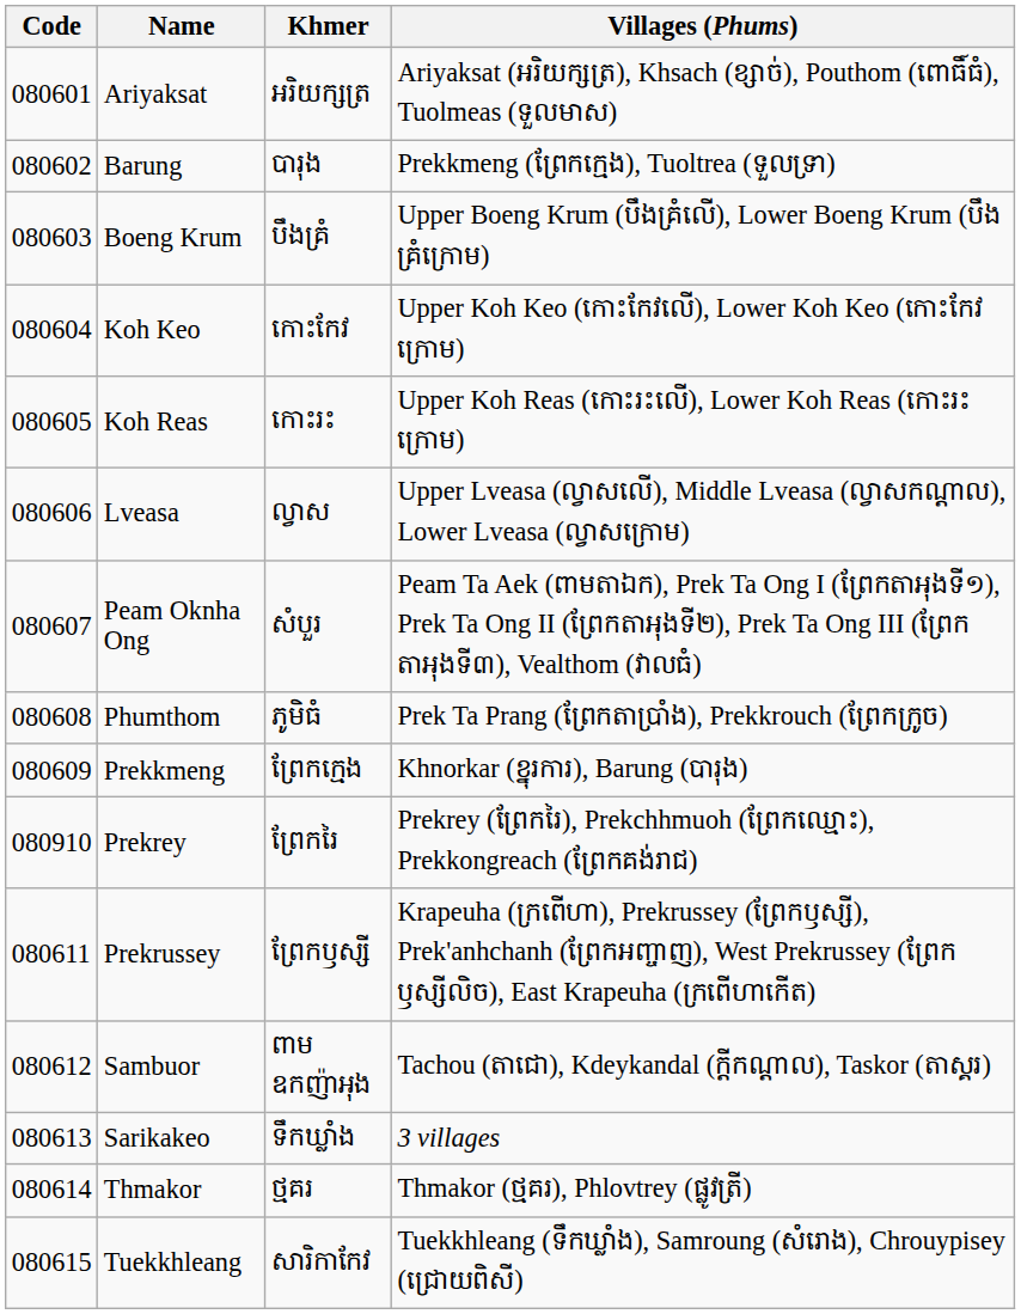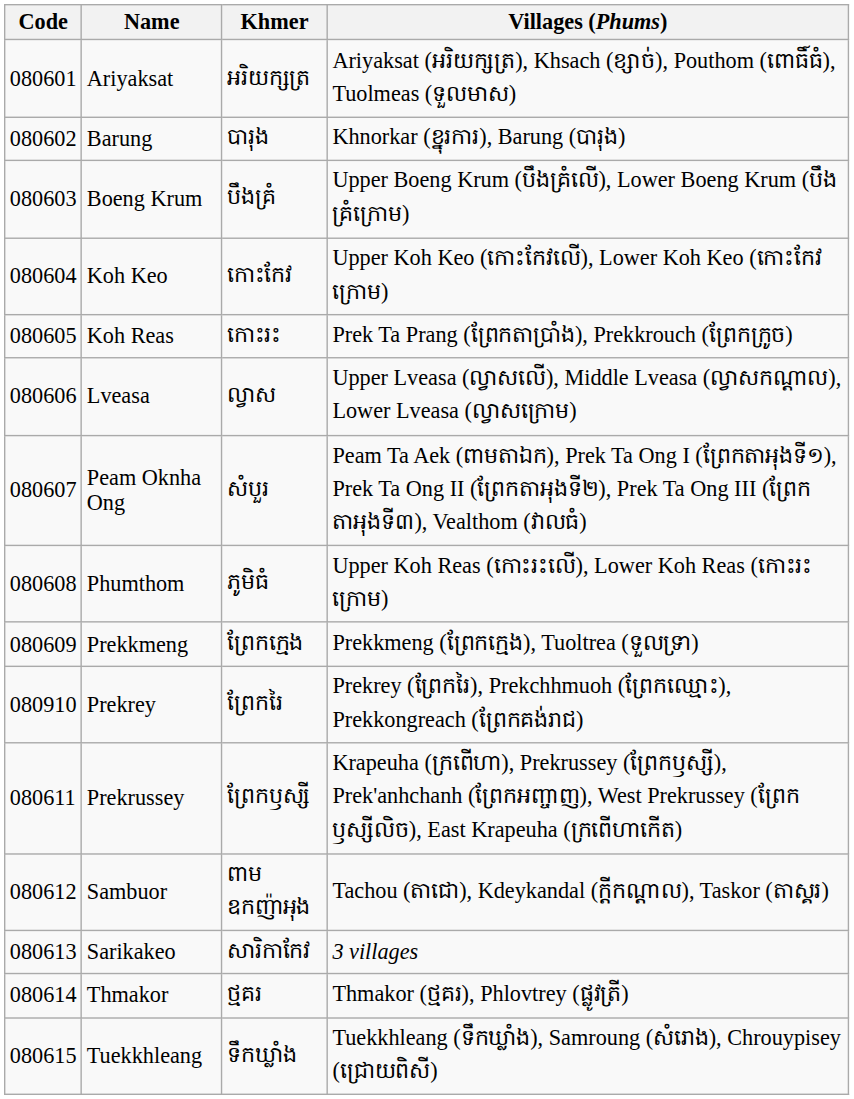 <table class="wikitable sortable" border="1">
 <tr>
 <th>Code</th>
 <th>Name</th>
 <th>Khmer</th>
 <th>Villages (<em>Phums</em>)</th>
 </tr>
 <tr>
 <td>080601</td>
 <td>Ariyaksat</td>
 <td>អរិយក្សត្រ</td>
 <td>Ariyaksat (អរិយក្សត្រ), Khsach (ខ្សាច់), Pouthom (ពោធិ៍ធំ), Tuolmeas (ទួលមាស)</td>
 </tr>
 <tr>
 <td>080602</td>
 <td>Barung</td>
 <td>បារុង</td>
-<td>Prekkmeng (ព្រែកក្មេង), Tuoltrea (ទួលទ្រា)</td>
+<td>Khnorkar (ខ្នុរការ), Barung (បារុង)</td>
 </tr>
 <tr>
 <td>080603</td>
 <td>Boeng Krum</td>
 <td>បឹងគ្រំ</td>
 <td>Upper Boeng Krum (បឹងគ្រំលើ), Lower Boeng Krum (បឹងគ្រំក្រោម)</td>
 </tr>
 <tr>
 <td>080604</td>
 <td>Koh Keo</td>
 <td>កោះកែវ</td>
 <td>Upper Koh Keo (កោះកែវលើ), Lower Koh Keo (កោះកែវក្រោម)</td>
 </tr>
 <tr>
 <td>080605</td>
 <td>Koh Reas</td>
 <td>កោះរះ</td>
-<td>Upper Koh Reas (កោះរះលើ), Lower Koh Reas (កោះរះក្រោម)</td>
+<td>Prek Ta Prang (ព្រែកតាប្រាំង), Prekkrouch (ព្រែកក្រូច)</td>
 </tr>
 <tr>
 <td>080606</td>
 <td>Lveasa</td>
 <td>ល្វាស</td>
 <td>Upper Lveasa (ល្វាសលើ), Middle Lveasa (ល្វាសកណ្ដាល), Lower Lveasa (ល្វាសក្រោម)</td>
 </tr>
 <tr>
 <td>080607</td>
 <td>Peam Oknha Ong</td>
 <td>សំបួរ</td>
 <td>Peam Ta Aek (ពាមតាឯក), Prek Ta Ong I (ព្រែកតាអុងទី១), Prek Ta Ong II (ព្រែកតាអុងទី២), Prek Ta Ong III (ព្រែកតាអុងទី៣), Vealthom (វាលធំ)</td>
 </tr>
 <tr>
 <td>080608</td>
 <td>Phumthom</td>
 <td>ភូមិធំ</td>
-<td>Prek Ta Prang (ព្រែកតាប្រាំង), Prekkrouch (ព្រែកក្រូច)</td>
+<td>Upper Koh Reas (កោះរះលើ), Lower Koh Reas (កោះរះក្រោម)</td>
 </tr>
 <tr>
 <td>080609</td>
 <td>Prekkmeng</td>
 <td>ព្រែកក្មេង</td>
-<td>Khnorkar (ខ្នុរការ), Barung (បារុង)</td>
+<td>Prekkmeng (ព្រែកក្មេង), Tuoltrea (ទួលទ្រា)</td>
 </tr>
 <tr>
 <td>080910</td>
 <td>Prekrey</td>
 <td>ព្រែករៃ</td>
 <td>Prekrey (ព្រែករៃ), Prekchhmuoh (ព្រែកឈ្មោះ), Prekkongreach (ព្រែកគង់រាជ)</td>
 </tr>
 <tr>
 <td>080611</td>
 <td>Prekrussey</td>
 <td>ព្រែកឫស្សី</td>
 <td>Krapeuha (ក្រពើហា), Prekrussey (ព្រែកឫស្សី), Prek'anhchanh (ព្រែកអញ្ចាញ), West Prekrussey (ព្រែកឫស្សីលិច), East Krapeuha (ក្រពើហាកើត)</td>
 </tr>
 <tr>
 <td>080612</td>
 <td>Sambuor</td>
 <td>ពាមឧកញ៉ាអុង</td>
 <td>Tachou (តាជោ), Kdeykandal (ក្ដីកណ្ដាល), Taskor (តាស្គរ)</td>
 </tr>
 <tr>
 <td>080613</td>
 <td>Sarikakeo</td>
-<td>ទឹកឃ្លាំង</td>
+<td>សារិកាកែវ</td>
 <td><em>3 villages</em></td>
 </tr>
 <tr>
 <td>080614</td>
 <td>Thmakor</td>
 <td>ថ្មគរ</td>
 <td>Thmakor (ថ្មគរ), Phlovtrey (ផ្លូវត្រី)</td>
 </tr>
 <tr>
 <td>080615</td>
 <td>Tuekkhleang</td>
-<td>សារិកាកែវ</td>
+<td>ទឹកឃ្លាំង</td>
 <td>Tuekkhleang (ទឹកឃ្លាំង), Samroung (សំរោង), Chrouypisey (ជ្រោយពិសី)</td>
 </tr>
 <tr>
 </tr>
 </table>
